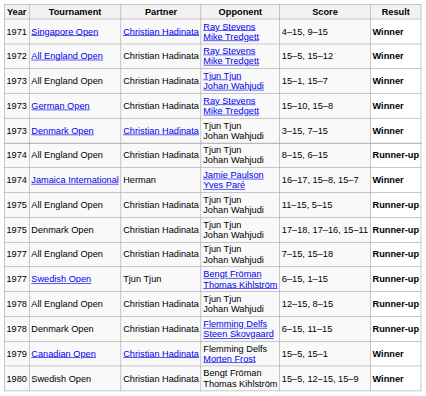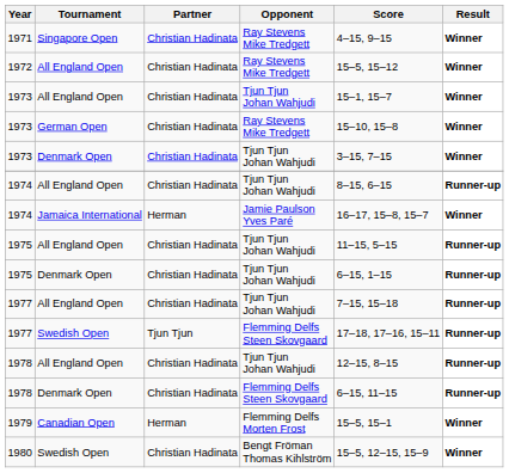 <table class="sortable wikitable" style="font-size: 90%;">
 <tr>
 <th>Year</th>
 <th>Tournament</th>
 <th>Partner</th>
 <th>Opponent</th>
 <th>Score</th>
 <th>Result</th>
 </tr>
 <tr>
 <td align="center">1971</td>
 <td align="left"><a href='#'>Singapore Open</a></td>
 <td align="left"> <a href='#'>Christian Hadinata</a></td>
 <td align="left"> <a href='#'>Ray Stevens</a><br> <a href='#'>Mike Tredgett</a></td>
 <td align="left">4–15, 9–15</td>
 <td style="text-align:left; background:white"> <strong>Winner</strong></td>
 </tr>
 <tr>
 <td align="center">1972</td>
 <td align="left"><a href='#'>All England Open</a></td>
 <td align="left"> Christian Hadinata</td>
 <td align="left"> <a href='#'>Ray Stevens</a><br> <a href='#'>Mike Tredgett</a></td>
 <td align="left">15–5, 15–12</td>
 <td style="text-align:left; background:white"> <strong>Winner</strong></td>
 </tr>
 <tr>
 <td align="center">1973</td>
 <td align="left">All England Open</td>
 <td align="left"> Christian Hadinata</td>
 <td align="left"> <a href='#'>Tjun Tjun</a><br> <a href='#'>Johan Wahjudi</a></td>
 <td align="left">15–1, 15–7</td>
 <td style="text-align:left; background:white"> <strong>Winner</strong></td>
 </tr>
 <tr>
 <td align="center">1973</td>
 <td align="left"><a href='#'>German Open</a></td>
 <td align="left"> Christian Hadinata</td>
 <td align="left"> <a href='#'>Ray Stevens</a><br> <a href='#'>Mike Tredgett</a></td>
 <td align="left">15–10, 15–8</td>
 <td style="text-align:left; background:white"> <strong>Winner</strong></td>
 </tr>
 <tr>
 <td align="center">1973</td>
 <td align="left"><a href='#'>Denmark Open</a></td>
 <td align="left"> <a href='#'>Christian Hadinata</a></td>
 <td align="left"> Tjun Tjun<br> Johan Wahjudi</td>
 <td align="left">3–15, 7–15</td>
 <td style="text-align:left; background:white"> <strong>Winner</strong></td>
 </tr>
 <tr>
 </tr>
 <tr>
 <td align="center">1974</td>
 <td align="left">All England Open</td>
 <td align="left"> Christian Hadinata</td>
 <td align="left"> Tjun Tjun<br> Johan Wahjudi</td>
 <td align="left">8–15, 6–15</td>
 <td style="text-align:left; background:white"> <strong>Runner-up</strong></td>
 </tr>
 <tr>
 <td align="center">1974</td>
 <td align="left"><a href='#'>Jamaica International</a></td>
 <td align="left"> Herman</td>
 <td align="left"> <a href='#'>Jamie Paulson</a><br> <a href='#'>Yves Paré</a></td>
 <td align="left">16–17, 15–8, 15–7</td>
 <td style="text-align:left; background:white"> <strong>Winner</strong></td>
 </tr>
 <tr>
 <td align="center">1975</td>
 <td align="left">All England Open</td>
 <td align="left"> Christian Hadinata</td>
 <td align="left"> Tjun Tjun<br> Johan Wahjudi</td>
 <td align="left">11–15, 5–15</td>
 <td style="text-align:left; background:white"> <strong>Runner-up</strong></td>
 </tr>
 <tr>
 <td align="center">1975</td>
 <td align="left">Denmark Open</td>
 <td align="left"> Christian Hadinata</td>
 <td align="left"> Tjun Tjun<br> Johan Wahjudi</td>
-<td align="left">17–18, 17–16, 15–11</td>
+<td align="left">6–15, 1–15</td>
 <td style="text-align:left; background:white"> <strong>Runner-up</strong></td>
 </tr>
 <tr>
 <td align="center">1977</td>
 <td align="left">All England Open</td>
 <td align="left"> Christian Hadinata</td>
 <td align="left"> Tjun Tjun<br> Johan Wahjudi</td>
 <td align="left">7–15, 15–18</td>
 <td style="text-align:left; background:white"> <strong>Runner-up</strong></td>
 </tr>
 <tr>
 <td align="center">1977</td>
 <td align="left"><a href='#'>Swedish Open</a></td>
 <td align="left"> Tjun Tjun</td>
-<td align="left"> <a href='#'>Bengt Fröman</a><br> <a href='#'>Thomas Kihlström</a></td>
-<td align="left">6–15, 1–15</td>
+<td align="left"> <a href='#'>Flemming Delfs</a><br> <a href='#'>Steen Skovgaard</a></td>
+<td align="left">17–18, 17–16, 15–11</td>
 <td style="text-align:left; background:white"> <strong>Runner-up</strong></td>
 </tr>
 <tr>
 <td align="center">1978</td>
 <td align="left">All England Open</td>
 <td align="left"> Christian Hadinata</td>
 <td align="left"> Tjun Tjun<br> Johan Wahjudi</td>
 <td align="left">12–15, 8–15</td>
 <td style="text-align:left; background:white"> <strong>Runner-up</strong></td>
 </tr>
 <tr>
 <td align="center">1978</td>
 <td align="left">Denmark Open</td>
 <td align="left"> Christian Hadinata</td>
 <td align="left"> <a href='#'>Flemming Delfs</a><br> <a href='#'>Steen Skovgaard</a></td>
 <td align="left">6–15, 11–15</td>
 <td style="text-align:left; background:white"> <strong>Runner-up</strong></td>
 </tr>
 <tr>
 <td align="center">1979</td>
 <td align="left"><a href='#'>Canadian Open</a></td>
-<td align="left"> <a href='#'>Christian Hadinata</a></td>
+<td align="left"> Herman</td>
 <td align="left"> Flemming Delfs<br> <a href='#'>Morten Frost</a></td>
 <td align="left">15–5, 15–1</td>
 <td style="text-align:left; background:white"> <strong>Winner</strong></td>
 </tr>
 <tr>
 <td align="center">1980</td>
 <td align="left">Swedish Open</td>
 <td align="left"> Christian Hadinata</td>
 <td align="left"> Bengt Fröman<br> Thomas Kihlström</td>
 <td align="left">15–5, 12–15, 15–9</td>
 <td style="text-align:left; background:white"> <strong>Winner</strong></td>
 </tr>
 </table>
